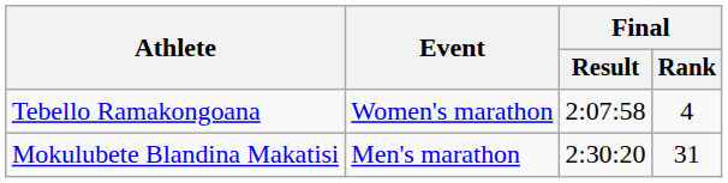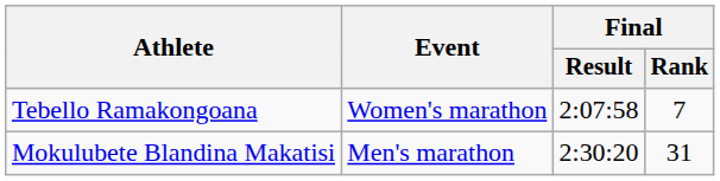 <table class="wikitable" style="font-size:90%">
 <tr>
 <th rowspan="2">Athlete</th>
 <th rowspan="2">Event</th>
 <th colspan="2">Final</th>
 </tr>
 <tr style="font-size:95%">
 <th>Result</th>
 <th>Rank</th>
 </tr>
 <tr align=center>
 <td align=left><a href='#'>Tebello Ramakongoana</a></td>
 <td align=left><a href='#'>Women's marathon</a></td>
 <td>2:07:58 <strong></strong></td>
-<td>4</td>
+<td>7</td>
 </tr>
 <tr align=center>
 <td align=left><a href='#'>Mokulubete Blandina Makatisi</a></td>
 <td align=left><a href='#'>Men's marathon</a></td>
 <td>2:30:20 <strong></strong></td>
 <td>31</td>
 </tr>
 </table>
